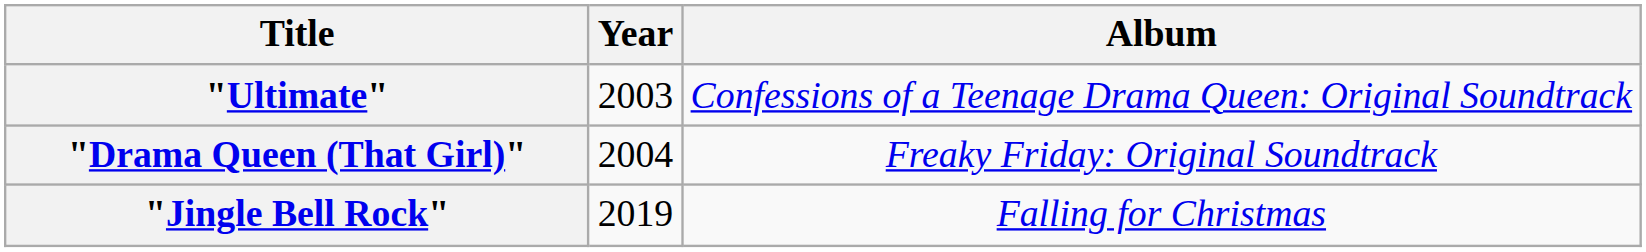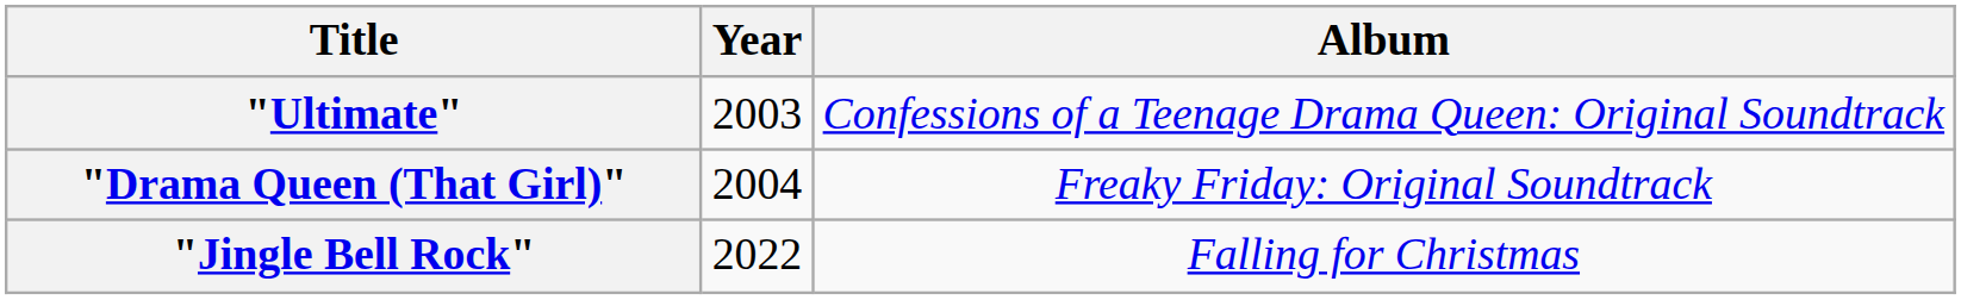 <table class="wikitable plainrowheaders" style="text-align:center;" border="1">
 <tr>
 <th scope="col" style="width:15em;">Title</th>
 <th scope="col" style="width:1em;">Year</th>
 <th scope="col">Album</th>
 </tr>
 <tr>
 <th scope="row">"<a href='#'>Ultimate</a>"</th>
 <td>2003</td>
 <td><em><a href='#'>Confessions of a Teenage Drama Queen: Original Soundtrack</a></em></td>
 </tr>
 <tr>
 <th scope="row">"<a href='#'>Drama Queen (That Girl)</a>"</th>
 <td>2004</td>
 <td><em><a href='#'>Freaky Friday: Original Soundtrack</a></em></td>
 </tr>
 <tr>
 <th scope="row">"<a href='#'>Jingle Bell Rock</a>"<br></th>
-<td>2019</td>
+<td>2022</td>
 <td><em><a href='#'>Falling for Christmas</a></em></td>
 </tr>
 </table>
